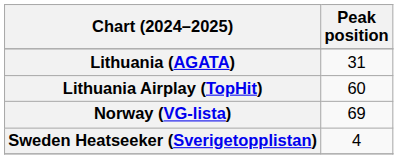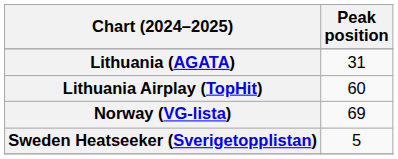 <table class="wikitable sortable plainrowheaders" style="text-align:center">
 <tr>
 <th scope="col">Chart (2024–2025)</th>
 <th scope="col">Peak<br>position</th>
 </tr>
 <tr>
 </tr>
 <tr>
 </tr>
 <tr>
 </tr>
 <tr>
 <th scope="row">Lithuania (<a href='#'>AGATA</a>)</th>
 <td>31</td>
 </tr>
 <tr>
 <th scope="row">Lithuania Airplay (<a href='#'>TopHit</a>)</th>
 <td>60</td>
 </tr>
 <tr>
 <th scope="row">Norway (<a href='#'>VG-lista</a>)</th>
 <td>69</td>
 </tr>
 <tr>
 <th scope="row">Sweden Heatseeker (<a href='#'>Sverigetopplistan</a>)</th>
-<td>4</td>
+<td>5</td>
 </tr>
 <tr>
 </tr>
 <tr>
 </tr>
 <tr>
 </tr>
 <tr>
 </tr>
 </table>
